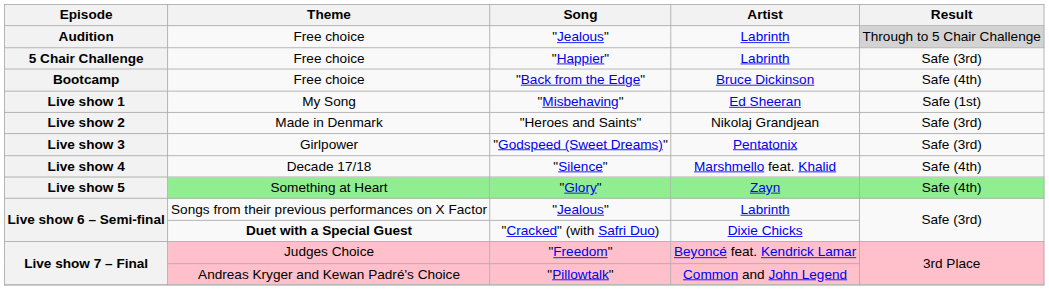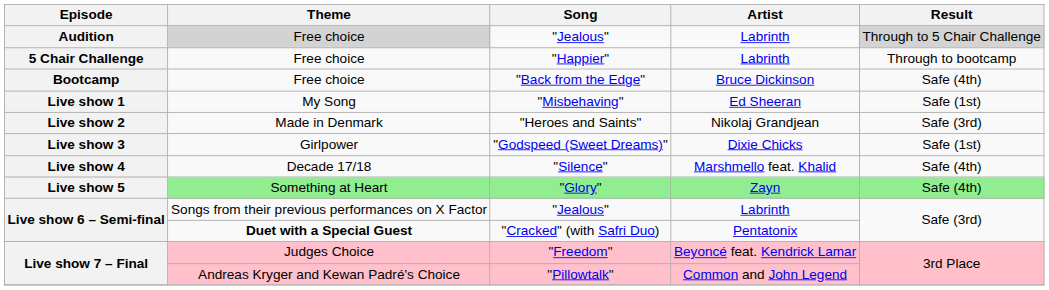 <table class="wikitable" style="text-align:center;">
 <tr>
 <th scope="col">Episode</th>
 <th scope="col">Theme</th>
 <th scope="col">Song</th>
 <th scope="col">Artist</th>
 <th scope="col">Result</th>
 </tr>
 <tr>
 <th scope="row">Audition</th>
-<td>Free choice</td>
+<td style="background: lightgrey;">Free choice</td>
 <td>"<a href='#'>Jealous</a>"</td>
 <td><a href='#'>Labrinth</a></td>
 <td style="background: lightgrey;">Through to 5 Chair Challenge</td>
 </tr>
 <tr>
 <th scope="row">5 Chair Challenge</th>
 <td>Free choice</td>
 <td>"<a href='#'>Happier</a>"</td>
 <td><a href='#'>Labrinth</a></td>
-<td>Safe (3rd)</td>
+<td>Through to bootcamp</td>
 </tr>
 <tr>
 <th scope="row">Bootcamp</th>
 <td>Free choice</td>
 <td>"<a href='#'>Back from the Edge</a>"</td>
 <td><a href='#'>Bruce Dickinson</a></td>
 <td>Safe (4th)</td>
 </tr>
 <tr>
 <th scope="row">Live show 1</th>
 <td>My Song</td>
 <td>"<a href='#'>Misbehaving</a>"</td>
 <td><a href='#'>Ed Sheeran</a></td>
 <td>Safe (1st)</td>
 </tr>
 <tr>
 <th scope="row">Live show 2</th>
 <td>Made in Denmark</td>
 <td>"Heroes and Saints"</td>
 <td>Nikolaj Grandjean</td>
 <td>Safe (3rd)</td>
 </tr>
 <tr>
 <th scope="row">Live show 3</th>
 <td>Girlpower</td>
 <td>"<a href='#'>Godspeed (Sweet Dreams)</a>"</td>
-<td><a href='#'>Pentatonix</a></td>
-<td>Safe (3rd)</td>
+<td><a href='#'>Dixie Chicks</a></td>
+<td>Safe (1st)</td>
 </tr>
 <tr>
 <th scope="row">Live show 4</th>
 <td>Decade 17/18</td>
 <td>"<a href='#'>Silence</a>"</td>
 <td><a href='#'>Marshmello</a> feat. <a href='#'>Khalid</a></td>
 <td>Safe (4th)</td>
 </tr>
 <tr bgcolor=lightgreen>
 <th scope="row">Live show 5</th>
 <td>Something at Heart</td>
 <td>"<a href='#'>Glory</a>"</td>
 <td><a href='#'>Zayn</a></td>
 <td>Safe (4th)</td>
 </tr>
 <tr>
 <th scope="row" rowspan="2">Live show 6 – Semi-final</th>
 <td>Songs from their previous performances on X Factor</td>
 <td>"<a href='#'>Jealous</a>"</td>
 <td><a href='#'>Labrinth</a></td>
 <td rowspan="2">Safe (3rd)</td>
 </tr>
 <tr>
 <td><strong>Duet with a Special Guest</strong></td>
 <td>"<a href='#'>Cracked</a>" (with <a href='#'>Safri Duo</a>)</td>
-<td><a href='#'>Dixie Chicks</a></td>
+<td><a href='#'>Pentatonix</a></td>
 </tr>
 <tr bgcolor=pink>
 <th scope="row" rowspan="2">Live show 7 – Final</th>
 <td>Judges Choice</td>
 <td>"<a href='#'>Freedom</a>"</td>
 <td><a href='#'>Beyoncé</a> feat. <a href='#'>Kendrick Lamar</a></td>
 <td rowspan="2">3rd Place</td>
 </tr>
 <tr bgcolor=pink>
 <td>Andreas Kryger and Kewan Padré's Choice</td>
 <td>"<a href='#'>Pillowtalk</a>"</td>
 <td><a href='#'>Common</a> and <a href='#'>John Legend</a></td>
 </tr>
 <tr>
 </tr>
 </table>
